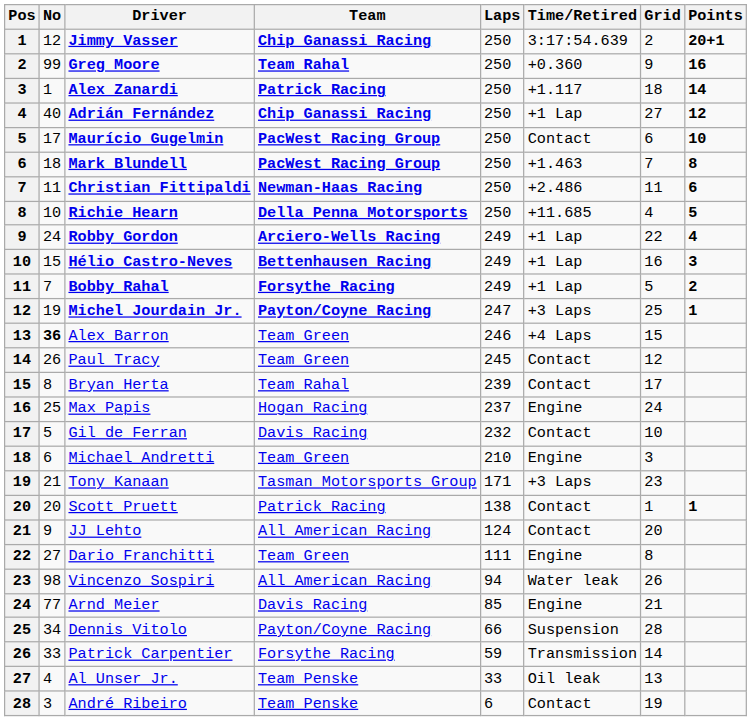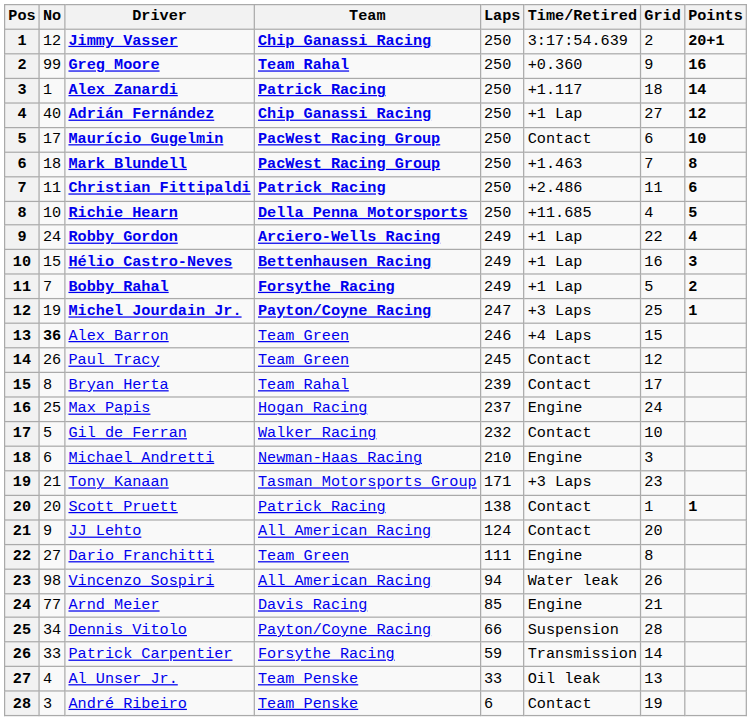 <table class="wikitable" style="font-size:95%;">
 <tr>
 <th>Pos</th>
 <th>No</th>
 <th>Driver</th>
 <th>Team</th>
 <th>Laps</th>
 <th>Time/Retired</th>
 <th>Grid</th>
 <th>Points</th>
 </tr>
 <tr>
 <th>1</th>
 <td>12</td>
 <td> <strong><a href='#'>Jimmy Vasser</a></strong></td>
 <td><strong><a href='#'>Chip Ganassi Racing</a></strong></td>
 <td>250</td>
 <td>3:17:54.639</td>
 <td>2</td>
 <td><strong>20+1</strong></td>
 </tr>
 <tr>
 <th>2</th>
 <td>99</td>
 <td> <strong><a href='#'>Greg Moore</a></strong></td>
 <td><strong><a href='#'>Team Rahal</a></strong></td>
 <td>250</td>
 <td>+0.360</td>
 <td>9</td>
 <td><strong>16</strong></td>
 </tr>
 <tr>
 <th>3</th>
 <td>1</td>
 <td> <strong><a href='#'>Alex Zanardi</a></strong></td>
 <td><strong><a href='#'>Patrick Racing</a></strong></td>
 <td>250</td>
 <td>+1.117</td>
 <td>18</td>
 <td><strong>14</strong></td>
 </tr>
 <tr>
 <th>4</th>
 <td>40</td>
 <td> <strong><a href='#'>Adrián Fernández</a></strong></td>
 <td><strong><a href='#'>Chip Ganassi Racing</a></strong></td>
 <td>250</td>
 <td>+1 Lap</td>
 <td>27</td>
 <td><strong>12</strong></td>
 </tr>
 <tr>
 <th>5</th>
 <td>17</td>
 <td> <strong><a href='#'>Maurício Gugelmin</a></strong></td>
 <td><strong><a href='#'>PacWest Racing Group</a></strong></td>
 <td>250</td>
 <td>Contact</td>
 <td>6</td>
 <td><strong>10</strong></td>
 </tr>
 <tr>
 <th>6</th>
 <td>18</td>
 <td> <strong><a href='#'>Mark Blundell</a></strong></td>
 <td><strong><a href='#'>PacWest Racing Group</a></strong></td>
 <td>250</td>
 <td>+1.463</td>
 <td>7</td>
 <td><strong>8</strong></td>
 </tr>
 <tr>
 <th>7</th>
 <td>11</td>
 <td> <strong><a href='#'>Christian Fittipaldi</a></strong></td>
-<td><strong><a href='#'>Newman-Haas Racing</a></strong></td>
+<td><strong><a href='#'>Patrick Racing</a></strong></td>
 <td>250</td>
 <td>+2.486</td>
 <td>11</td>
 <td><strong>6</strong></td>
 </tr>
 <tr>
 <th>8</th>
 <td>10</td>
 <td> <strong><a href='#'>Richie Hearn</a></strong></td>
 <td><strong><a href='#'>Della Penna Motorsports</a></strong></td>
 <td>250</td>
 <td>+11.685</td>
 <td>4</td>
 <td><strong>5</strong></td>
 </tr>
 <tr>
 <th>9</th>
 <td>24</td>
 <td> <strong><a href='#'>Robby Gordon</a></strong></td>
 <td><strong><a href='#'>Arciero-Wells Racing</a></strong></td>
 <td>249</td>
 <td>+1 Lap</td>
 <td>22</td>
 <td><strong>4</strong></td>
 </tr>
 <tr>
 <th>10</th>
 <td>15</td>
 <td> <strong><a href='#'>Hélio Castro-Neves</a></strong></td>
 <td><strong><a href='#'>Bettenhausen Racing</a></strong></td>
 <td>249</td>
 <td>+1 Lap</td>
 <td>16</td>
 <td><strong>3</strong></td>
 </tr>
 <tr>
 <th>11</th>
 <td>7</td>
 <td> <strong><a href='#'>Bobby Rahal</a></strong></td>
 <td><strong><a href='#'>Forsythe Racing</a></strong></td>
 <td>249</td>
 <td>+1 Lap</td>
 <td>5</td>
 <td><strong>2</strong></td>
 </tr>
 <tr>
 <th>12</th>
 <td>19</td>
 <td> <strong><a href='#'>Michel Jourdain Jr.</a></strong></td>
 <td><strong><a href='#'>Payton/Coyne Racing</a></strong></td>
 <td>247</td>
 <td>+3 Laps</td>
 <td>25</td>
 <td><strong>1</strong></td>
 </tr>
 <tr>
 <th>13</th>
 <td><strong>36</strong></td>
 <td> <a href='#'>Alex Barron</a></td>
 <td><a href='#'>Team Green</a></td>
 <td>246</td>
 <td>+4 Laps</td>
 <td>15</td>
 <td></td>
 </tr>
 <tr>
 <th>14</th>
 <td>26</td>
 <td> <a href='#'>Paul Tracy</a></td>
 <td><a href='#'>Team Green</a></td>
 <td>245</td>
 <td>Contact</td>
 <td>12</td>
 <td></td>
 </tr>
 <tr>
 <th>15</th>
 <td>8</td>
 <td> <a href='#'>Bryan Herta</a></td>
 <td><a href='#'>Team Rahal</a></td>
 <td>239</td>
 <td>Contact</td>
 <td>17</td>
 <td></td>
 </tr>
 <tr>
 <th>16</th>
 <td>25</td>
 <td> <a href='#'>Max Papis</a></td>
 <td><a href='#'>Hogan Racing</a></td>
 <td>237</td>
 <td>Engine</td>
 <td>24</td>
 <td></td>
 </tr>
 <tr>
 <th>17</th>
 <td>5</td>
 <td> <a href='#'>Gil de Ferran</a></td>
-<td><a href='#'>Davis Racing</a></td>
+<td><a href='#'>Walker Racing</a></td>
 <td>232</td>
 <td>Contact</td>
 <td>10</td>
 <td></td>
 </tr>
 <tr>
 <th>18</th>
 <td>6</td>
 <td> <a href='#'>Michael Andretti</a></td>
-<td><a href='#'>Team Green</a></td>
+<td><a href='#'>Newman-Haas Racing</a></td>
 <td>210</td>
 <td>Engine</td>
 <td>3</td>
 <td></td>
 </tr>
 <tr>
 <th>19</th>
 <td>21</td>
 <td> <a href='#'>Tony Kanaan</a></td>
 <td><a href='#'>Tasman Motorsports Group</a></td>
 <td>171</td>
 <td>+3 Laps</td>
 <td>23</td>
 <td></td>
 </tr>
 <tr>
 <th>20</th>
 <td>20</td>
 <td> <a href='#'>Scott Pruett</a></td>
 <td><a href='#'>Patrick Racing</a></td>
 <td>138</td>
 <td>Contact</td>
 <td>1</td>
 <td><strong>1</strong></td>
 </tr>
 <tr>
 <th>21</th>
 <td>9</td>
 <td> <a href='#'>JJ Lehto</a></td>
 <td><a href='#'>All American Racing</a></td>
 <td>124</td>
 <td>Contact</td>
 <td>20</td>
 <td></td>
 </tr>
 <tr>
 <th>22</th>
 <td>27</td>
 <td> <a href='#'>Dario Franchitti</a></td>
 <td><a href='#'>Team Green</a></td>
 <td>111</td>
 <td>Engine</td>
 <td>8</td>
 <td></td>
 </tr>
 <tr>
 <th>23</th>
 <td>98</td>
 <td> <a href='#'>Vincenzo Sospiri</a></td>
 <td><a href='#'>All American Racing</a></td>
 <td>94</td>
 <td>Water leak</td>
 <td>26</td>
 <td></td>
 </tr>
 <tr>
 <th>24</th>
 <td>77</td>
 <td> <a href='#'>Arnd Meier</a></td>
 <td><a href='#'>Davis Racing</a></td>
 <td>85</td>
 <td>Engine</td>
 <td>21</td>
 <td></td>
 </tr>
 <tr>
 <th>25</th>
 <td>34</td>
 <td> <a href='#'>Dennis Vitolo</a></td>
 <td><a href='#'>Payton/Coyne Racing</a></td>
 <td>66</td>
 <td>Suspension</td>
 <td>28</td>
 <td></td>
 </tr>
 <tr>
 <th>26</th>
 <td>33</td>
 <td> <a href='#'>Patrick Carpentier</a></td>
 <td><a href='#'>Forsythe Racing</a></td>
 <td>59</td>
 <td>Transmission</td>
 <td>14</td>
 <td></td>
 </tr>
 <tr>
 <th>27</th>
 <td>4</td>
 <td> <a href='#'>Al Unser Jr.</a></td>
 <td><a href='#'>Team Penske</a></td>
 <td>33</td>
 <td>Oil leak</td>
 <td>13</td>
 <td></td>
 </tr>
 <tr>
 <th>28</th>
 <td>3</td>
 <td> <a href='#'>André Ribeiro</a></td>
 <td><a href='#'>Team Penske</a></td>
 <td>6</td>
 <td>Contact</td>
 <td>19</td>
 <td></td>
 </tr>
 </table>
